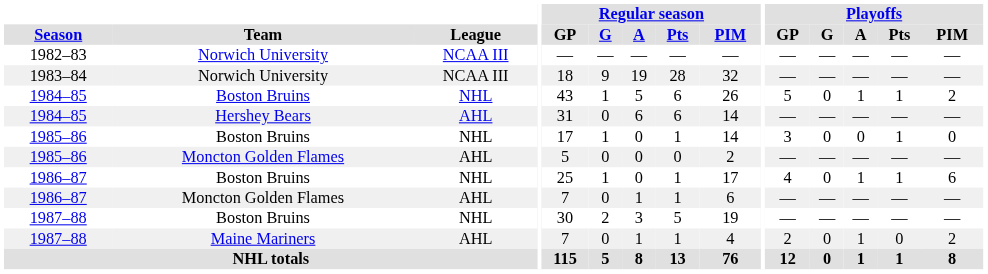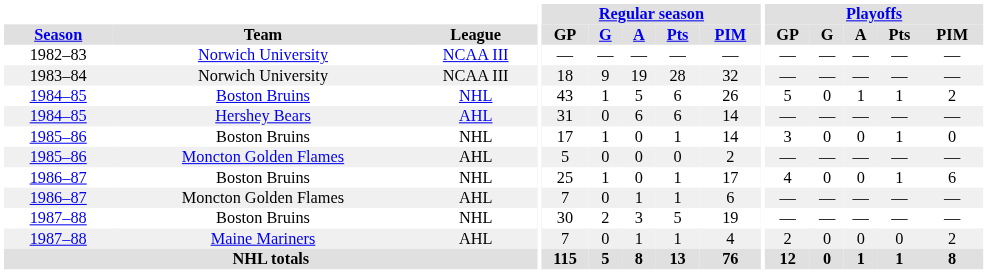 <table border="0" cellpadding="1" cellspacing="0" style="text-align:center; width:60em">
 <tr bgcolor="#e0e0e0">
 <th colspan="3" bgcolor="#ffffff"></th>
 <th rowspan="100" bgcolor="#ffffff"></th>
 <th colspan="5"><a href='#'>Regular season</a></th>
 <th rowspan="100" bgcolor="#ffffff"></th>
 <th colspan="5"><a href='#'>Playoffs</a></th>
 </tr>
 <tr bgcolor="#e0e0e0">
 <th><a href='#'>Season</a></th>
 <th>Team</th>
 <th>League</th>
 <th>GP</th>
 <th><a href='#'>G</a></th>
 <th><a href='#'>A</a></th>
 <th><a href='#'>Pts</a></th>
 <th><a href='#'>PIM</a></th>
 <th>GP</th>
 <th>G</th>
 <th>A</th>
 <th>Pts</th>
 <th>PIM</th>
 </tr>
 <tr>
 <td>1982–83</td>
 <td><a href='#'>Norwich University</a></td>
 <td><a href='#'>NCAA III</a></td>
 <td>—</td>
 <td>—</td>
 <td>—</td>
 <td>—</td>
 <td>—</td>
 <td>—</td>
 <td>—</td>
 <td>—</td>
 <td>—</td>
 <td>—</td>
 </tr>
 <tr bgcolor="#f0f0f0">
 <td>1983–84</td>
 <td>Norwich University</td>
 <td>NCAA III</td>
 <td>18</td>
 <td>9</td>
 <td>19</td>
 <td>28</td>
 <td>32</td>
 <td>—</td>
 <td>—</td>
 <td>—</td>
 <td>—</td>
 <td>—</td>
 </tr>
 <tr>
 <td><a href='#'>1984–85</a></td>
 <td><a href='#'>Boston Bruins</a></td>
 <td><a href='#'>NHL</a></td>
 <td>43</td>
 <td>1</td>
 <td>5</td>
 <td>6</td>
 <td>26</td>
 <td>5</td>
 <td>0</td>
 <td>1</td>
 <td>1</td>
 <td>2</td>
 </tr>
 <tr bgcolor="#f0f0f0">
 <td><a href='#'>1984–85</a></td>
 <td><a href='#'>Hershey Bears</a></td>
 <td><a href='#'>AHL</a></td>
 <td>31</td>
 <td>0</td>
 <td>6</td>
 <td>6</td>
 <td>14</td>
 <td>—</td>
 <td>—</td>
 <td>—</td>
 <td>—</td>
 <td>—</td>
 </tr>
 <tr>
 <td><a href='#'>1985–86</a></td>
 <td>Boston Bruins</td>
 <td>NHL</td>
 <td>17</td>
 <td>1</td>
 <td>0</td>
 <td>1</td>
 <td>14</td>
 <td>3</td>
 <td>0</td>
 <td>0</td>
 <td>1</td>
 <td>0</td>
 </tr>
 <tr bgcolor="#f0f0f0">
 <td><a href='#'>1985–86</a></td>
 <td><a href='#'>Moncton Golden Flames</a></td>
 <td>AHL</td>
 <td>5</td>
 <td>0</td>
 <td>0</td>
 <td>0</td>
 <td>2</td>
 <td>—</td>
 <td>—</td>
 <td>—</td>
 <td>—</td>
 <td>—</td>
 </tr>
 <tr>
 <td><a href='#'>1986–87</a></td>
 <td>Boston Bruins</td>
 <td>NHL</td>
 <td>25</td>
 <td>1</td>
 <td>0</td>
 <td>1</td>
 <td>17</td>
 <td>4</td>
 <td>0</td>
-<td>1</td>
+<td>0</td>
 <td>1</td>
 <td>6</td>
 </tr>
 <tr bgcolor="#f0f0f0">
 <td><a href='#'>1986–87</a></td>
 <td>Moncton Golden Flames</td>
 <td>AHL</td>
 <td>7</td>
 <td>0</td>
 <td>1</td>
 <td>1</td>
 <td>6</td>
 <td>—</td>
 <td>—</td>
 <td>—</td>
 <td>—</td>
 <td>—</td>
 </tr>
 <tr>
 <td><a href='#'>1987–88</a></td>
 <td>Boston Bruins</td>
 <td>NHL</td>
 <td>30</td>
 <td>2</td>
 <td>3</td>
 <td>5</td>
 <td>19</td>
 <td>—</td>
 <td>—</td>
 <td>—</td>
 <td>—</td>
 <td>—</td>
 </tr>
 <tr bgcolor="#f0f0f0">
 <td><a href='#'>1987–88</a></td>
 <td><a href='#'>Maine Mariners</a></td>
 <td>AHL</td>
 <td>7</td>
 <td>0</td>
 <td>1</td>
 <td>1</td>
 <td>4</td>
 <td>2</td>
 <td>0</td>
-<td>1</td>
+<td>0</td>
 <td>0</td>
 <td>2</td>
 </tr>
 <tr bgcolor="#e0e0e0">
 <th colspan="3">NHL totals</th>
 <th>115</th>
 <th>5</th>
 <th>8</th>
 <th>13</th>
 <th>76</th>
 <th>12</th>
 <th>0</th>
 <th>1</th>
 <th>1</th>
 <th>8</th>
 </tr>
 </table>
